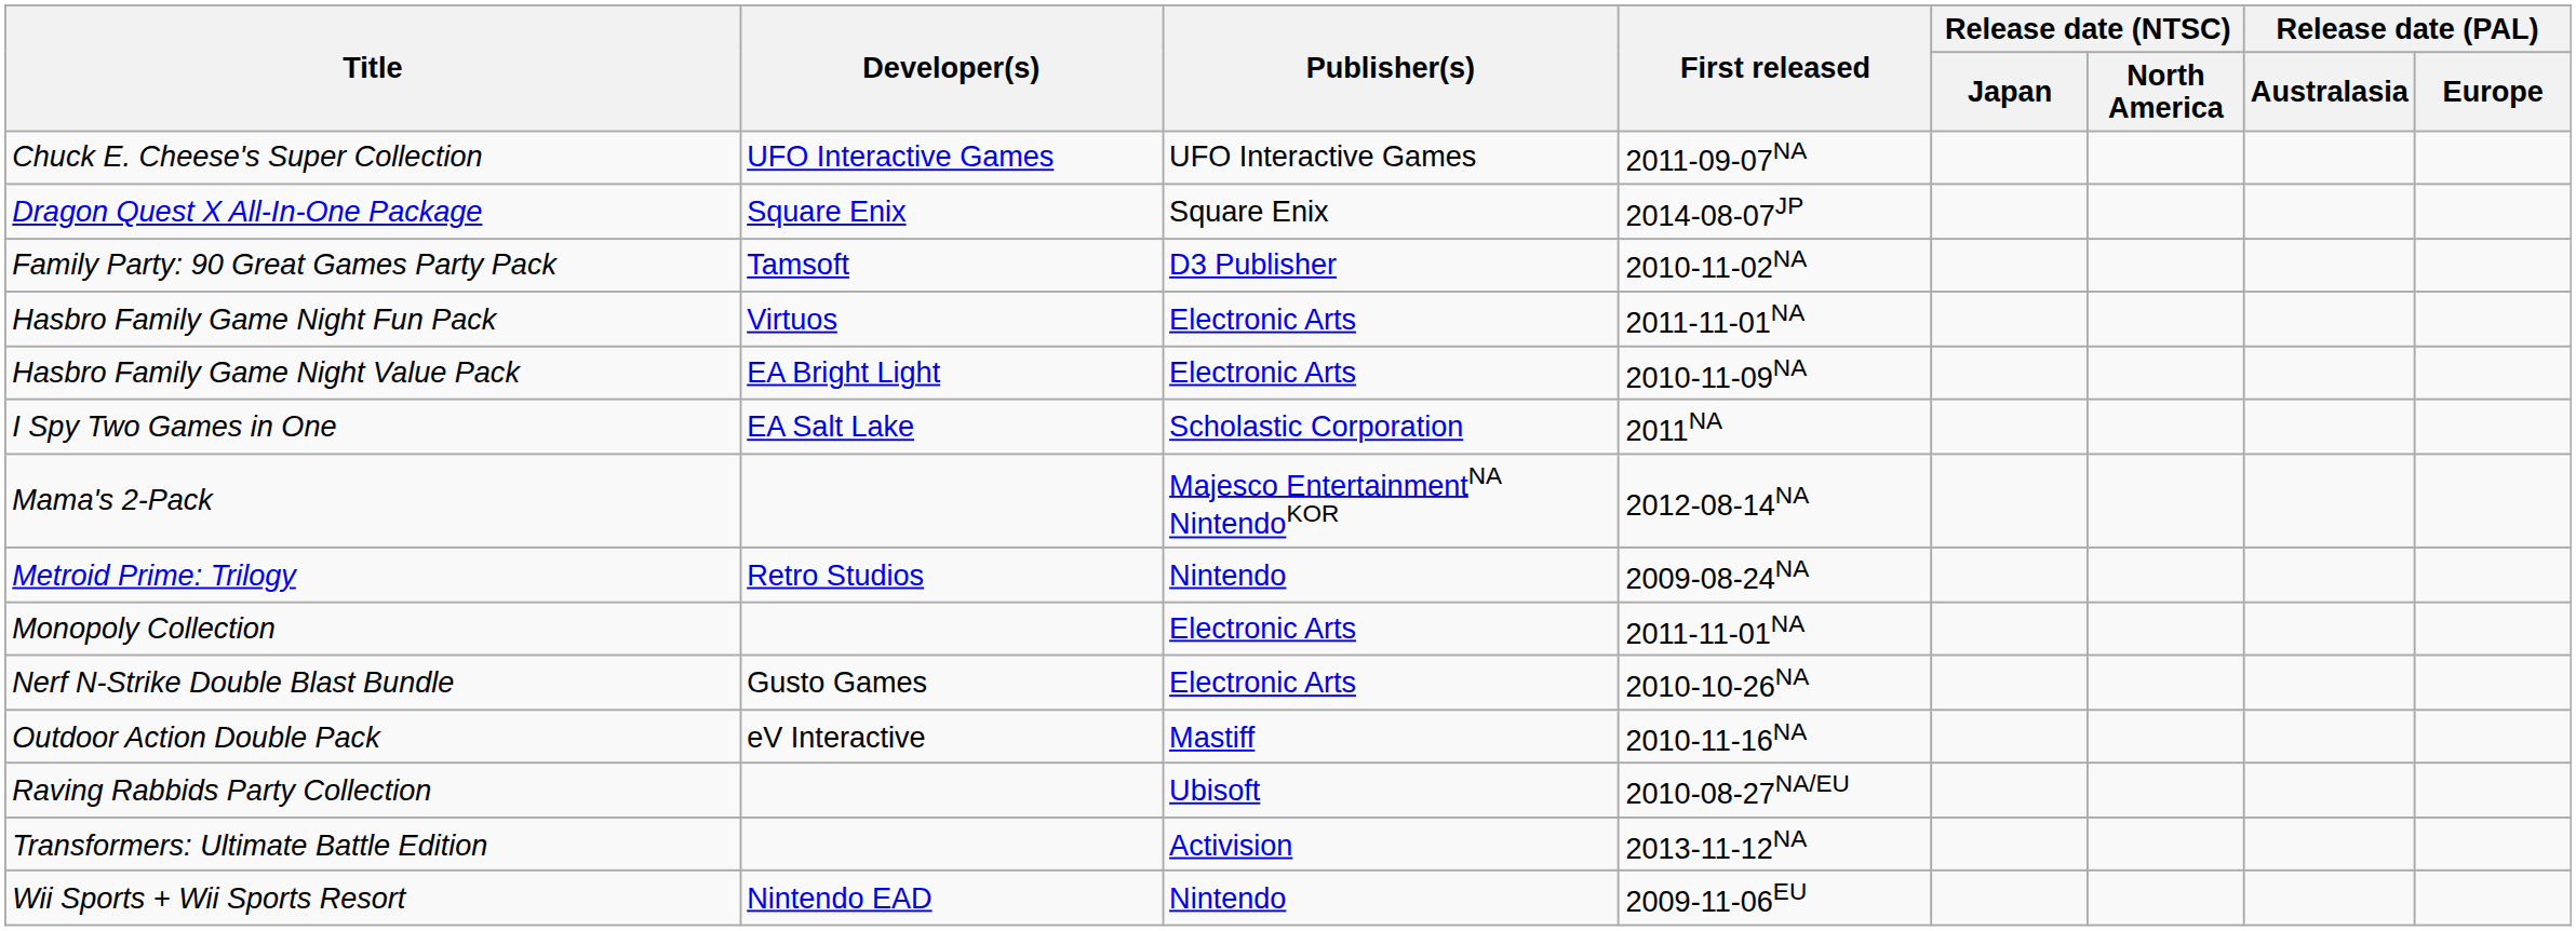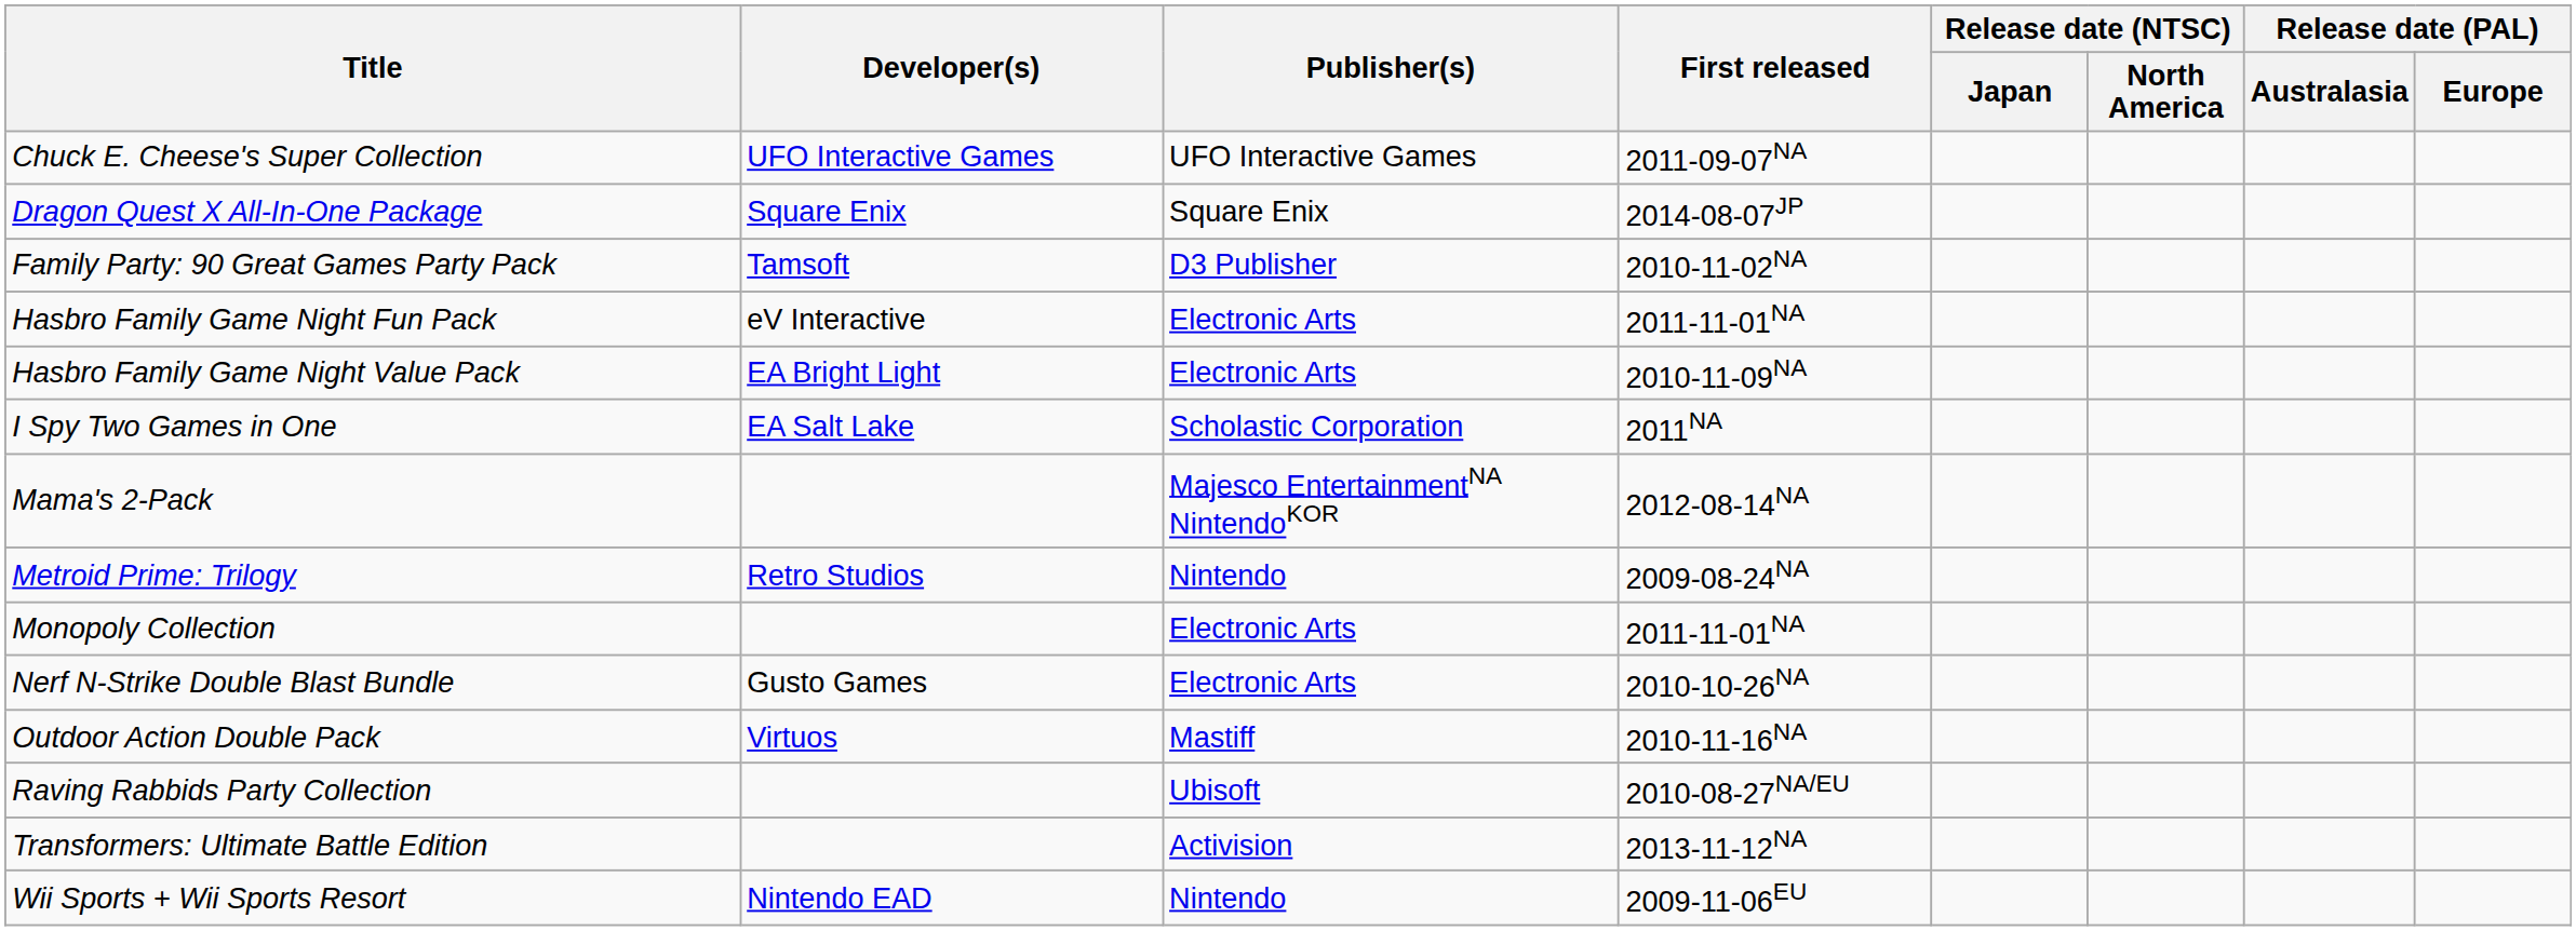 <table class="wikitable sortable" style="width:100%; font-size:90%;" id="softwarelist">
 <tr>
 <th rowspan="2">Title</th>
 <th rowspan="2">Developer(s)</th>
 <th rowspan="2">Publisher(s)</th>
 <th rowspan="2" style="white-space:nowrap;">First released</th>
 <th colspan="2">Release date (NTSC)</th>
 <th colspan="2">Release date (PAL)</th>
 </tr>
 <tr>
 <th style="width:70px;">Japan</th>
 <th style="width:70px;">North America</th>
 <th style="width:70px;">Australasia</th>
 <th style="width:70px;">Europe</th>
 </tr>
 <tr>
 <td><em>Chuck E. Cheese's Super Collection</em></td>
 <td><a href='#'>UFO Interactive Games</a></td>
 <td>UFO Interactive Games</td>
 <td>2011-09-07<sup>NA</sup></td>
 <td></td>
 <td></td>
 <td></td>
 <td></td>
 </tr>
 <tr>
 <td><em><a href='#'>Dragon Quest X All-In-One Package</a></em></td>
 <td><a href='#'>Square Enix</a></td>
 <td>Square Enix</td>
 <td>2014-08-07<sup>JP</sup></td>
 <td></td>
 <td></td>
 <td></td>
 <td></td>
 </tr>
 <tr>
 <td><em>Family Party: 90 Great Games Party Pack</em></td>
 <td><a href='#'>Tamsoft</a></td>
 <td><a href='#'>D3 Publisher</a></td>
 <td>2010-11-02<sup>NA</sup></td>
 <td></td>
 <td></td>
 <td></td>
 <td></td>
 </tr>
 <tr>
 <td><em>Hasbro Family Game Night Fun Pack</em></td>
-<td><a href='#'>Virtuos</a></td>
+<td>eV Interactive</td>
 <td><a href='#'>Electronic Arts</a></td>
 <td>2011-11-01<sup>NA</sup></td>
 <td></td>
 <td></td>
 <td></td>
 <td></td>
 </tr>
 <tr>
 <td><em>Hasbro Family Game Night Value Pack</em></td>
 <td><a href='#'>EA Bright Light</a></td>
 <td><a href='#'>Electronic Arts</a></td>
 <td>2010-11-09<sup>NA</sup></td>
 <td></td>
 <td></td>
 <td></td>
 <td></td>
 </tr>
 <tr>
 <td><em>I Spy Two Games in One</em></td>
 <td><a href='#'>EA Salt Lake</a></td>
 <td><a href='#'>Scholastic Corporation</a></td>
 <td>2011<sup>NA</sup></td>
 <td></td>
 <td></td>
 <td></td>
 <td></td>
 </tr>
 <tr>
 <td><em>Mama's 2-Pack</em></td>
 <td></td>
 <td><a href='#'>Majesco Entertainment</a><sup>NA</sup><br><a href='#'>Nintendo</a><sup>KOR</sup></td>
 <td>2012-08-14<sup>NA</sup></td>
 <td></td>
 <td></td>
 <td></td>
 <td></td>
 </tr>
 <tr>
 <td><em><a href='#'>Metroid Prime: Trilogy</a></em></td>
 <td><a href='#'>Retro Studios</a></td>
 <td><a href='#'>Nintendo</a></td>
 <td>2009-08-24<sup>NA</sup></td>
 <td></td>
 <td></td>
 <td></td>
 <td></td>
 </tr>
 <tr>
 <td><em>Monopoly Collection</em></td>
 <td></td>
 <td><a href='#'>Electronic Arts</a></td>
 <td>2011-11-01<sup>NA</sup></td>
 <td></td>
 <td></td>
 <td></td>
 <td></td>
 </tr>
 <tr>
 <td><em>Nerf N-Strike Double Blast Bundle</em></td>
 <td>Gusto Games</td>
 <td><a href='#'>Electronic Arts</a></td>
 <td>2010-10-26<sup>NA</sup></td>
 <td></td>
 <td></td>
 <td></td>
 <td></td>
 </tr>
 <tr>
 <td><em>Outdoor Action Double Pack</em></td>
-<td>eV Interactive</td>
+<td><a href='#'>Virtuos</a></td>
 <td><a href='#'>Mastiff</a></td>
 <td>2010-11-16<sup>NA</sup></td>
 <td></td>
 <td></td>
 <td></td>
 <td></td>
 </tr>
 <tr>
 <td><em>Raving Rabbids Party Collection</em></td>
 <td></td>
 <td><a href='#'>Ubisoft</a></td>
 <td>2010-08-27<sup>NA/EU</sup></td>
 <td></td>
 <td></td>
 <td></td>
 <td></td>
 </tr>
 <tr>
 <td><em>Transformers: Ultimate Battle Edition</em></td>
 <td></td>
 <td><a href='#'>Activision</a></td>
 <td>2013-11-12<sup>NA</sup></td>
 <td></td>
 <td></td>
 <td></td>
 <td></td>
 </tr>
 <tr>
 <td><em>Wii Sports + Wii Sports Resort</em></td>
 <td><a href='#'>Nintendo EAD</a></td>
 <td><a href='#'>Nintendo</a></td>
 <td>2009-11-06<sup>EU</sup></td>
 <td></td>
 <td></td>
 <td></td>
 <td></td>
 </tr>
 </table>
